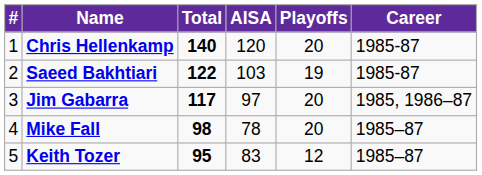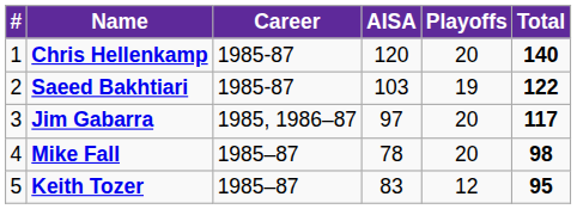 <table class="wikitable" style="text-align:center;">
 <tr>
 <th style="background:#5E299A; color:white;" scope="col">#</th>
 <th style="background:#5E299A; color:white;" scope="col">Name</th>
-<th style="background:#5E299A; color:white;" scope="col">Total</th>
+<th style="background:#5E299A; color:white;" scope="col">Career</th>
 <th style="background:#5E299A; color:white;" scope="col">AISA</th>
 <th style="background:#5E299A; color:white;" scope="col">Playoffs</th>
-<th style="background:#5E299A; color:white;" scope="col">Career</th>
+<th style="background:#5E299A; color:white;" scope="col">Total</th>
 </tr>
 <tr>
 <td>1</td>
 <td align="left"> <strong><a href='#'>Chris Hellenkamp</a></strong></td>
-<td><strong>140</strong></td>
+<td align="left">1985-87</td>
 <td>120</td>
 <td>20</td>
-<td align="left">1985-87</td>
+<td><strong>140</strong></td>
 </tr>
 <tr>
 <td>2</td>
 <td align="left"> <strong><a href='#'>Saeed Bakhtiari</a></strong></td>
-<td><strong>122</strong></td>
+<td align="left">1985-87</td>
 <td>103</td>
 <td>19</td>
-<td align="left">1985-87</td>
+<td><strong>122</strong></td>
 </tr>
 <tr>
 <td>3</td>
 <td align="left"> <strong><a href='#'>Jim Gabarra</a></strong></td>
-<td><strong>117</strong></td>
+<td align="left">1985, 1986–87</td>
 <td>97</td>
 <td>20</td>
-<td align="left">1985, 1986–87</td>
+<td><strong>117</strong></td>
 </tr>
 <tr>
 <td>4</td>
 <td align="left"> <strong><a href='#'>Mike Fall</a></strong></td>
-<td><strong>98</strong></td>
+<td align="left">1985–87</td>
 <td>78</td>
 <td>20</td>
-<td align="left">1985–87</td>
+<td><strong>98</strong></td>
 </tr>
 <tr>
 <td>5</td>
 <td align="left"> <strong><a href='#'>Keith Tozer</a></strong></td>
-<td><strong>95</strong></td>
+<td align="left">1985–87</td>
 <td>83</td>
 <td>12</td>
-<td align="left">1985–87</td>
+<td><strong>95</strong></td>
 </tr>
 </table>
